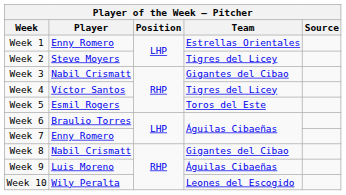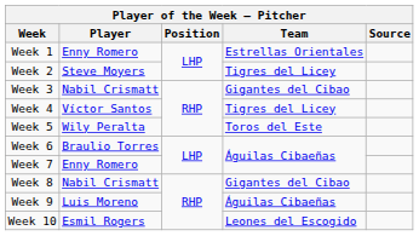 <table class="wikitable" style="text-align:center;">
 <tr>
 <th colspan="5">Player of the Week – Pitcher</th>
 </tr>
 <tr>
 <th>Week</th>
 <th>Player</th>
 <th>Position</th>
 <th>Team</th>
 <th>Source</th>
 </tr>
 <tr>
 <td>Week 1</td>
 <td align="left"> <a href='#'>Enny Romero</a></td>
 <td rowspan=2><a href='#'>LHP</a></td>
 <td align=left><a href='#'>Estrellas Orientales</a></td>
 <td></td>
 </tr>
 <tr>
 <td>Week 2</td>
 <td align="left"> <a href='#'>Steve Moyers</a></td>
 <td align=left><a href='#'>Tigres del Licey</a></td>
 <td></td>
 </tr>
 <tr>
 <td>Week 3</td>
 <td align="left"> <a href='#'>Nabil Crismatt</a></td>
 <td rowspan=3><a href='#'>RHP</a></td>
 <td align=left><a href='#'>Gigantes del Cibao</a></td>
 <td></td>
 </tr>
 <tr>
 <td>Week 4</td>
 <td align="left"> <a href='#'>Víctor Santos</a></td>
 <td align=left><a href='#'>Tigres del Licey</a></td>
 <td></td>
 </tr>
 <tr>
 <td>Week 5</td>
-<td align="left"> <a href='#'>Esmil Rogers</a></td>
+<td align="left"> <a href='#'>Wily Peralta</a></td>
 <td align=left><a href='#'>Toros del Este</a></td>
 <td></td>
 </tr>
 <tr>
 <td>Week 6</td>
 <td align="left"> <a href='#'>Braulio Torres</a></td>
 <td rowspan=2><a href='#'>LHP</a></td>
 <td rowspan=2 align=left><a href='#'>Águilas Cibaeñas</a></td>
 <td></td>
 </tr>
 <tr>
 <td>Week 7</td>
 <td align="left"> <a href='#'>Enny Romero</a></td>
 <td></td>
 </tr>
 <tr>
 <td>Week 8</td>
 <td align="left"> <a href='#'>Nabil Crismatt</a></td>
 <td rowspan=3><a href='#'>RHP</a></td>
 <td align=left><a href='#'>Gigantes del Cibao</a></td>
 <td></td>
 </tr>
 <tr>
 <td>Week 9</td>
 <td align="left"> <a href='#'>Luis Moreno</a></td>
 <td align=left><a href='#'>Águilas Cibaeñas</a></td>
 <td></td>
 </tr>
 <tr>
 <td>Week 10</td>
-<td align="left"> <a href='#'>Wily Peralta</a></td>
+<td align="left"> <a href='#'>Esmil Rogers</a></td>
 <td align=left><a href='#'>Leones del Escogido</a></td>
 <td></td>
 </tr>
 </table>
